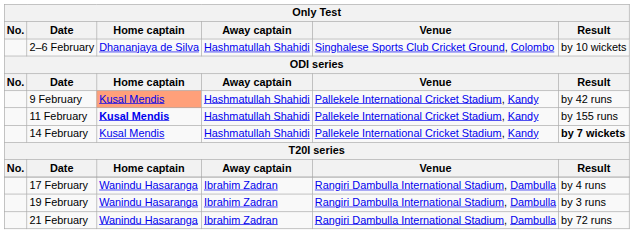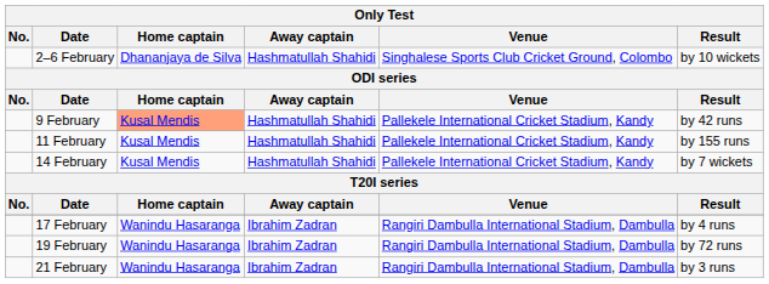 <table class="wikitable">
 <tr>
 <th colspan="9">Only Test</th>
 </tr>
 <tr>
 <th>No.</th>
 <th>Date</th>
 <th>Home captain</th>
 <th>Away captain</th>
 <th>Venue</th>
 <th>Result</th>
 </tr>
 <tr>
 <td></td>
 <td>2–6 February</td>
 <td><a href='#'>Dhananjaya de Silva</a></td>
 <td><a href='#'>Hashmatullah Shahidi</a></td>
 <td><a href='#'>Singhalese Sports Club Cricket Ground</a>, <a href='#'>Colombo</a></td>
 <td> by 10 wickets</td>
 </tr>
 <tr>
 <th colspan="9">ODI series</th>
 </tr>
 <tr>
 <th>No.</th>
 <th>Date</th>
 <th>Home captain</th>
 <th>Away captain</th>
 <th>Venue</th>
 <th>Result</th>
 </tr>
 <tr>
 <td></td>
 <td>9 February</td>
 <td style="background: lightsalmon;"><a href='#'>Kusal Mendis</a></td>
 <td><a href='#'>Hashmatullah Shahidi</a></td>
 <td><a href='#'>Pallekele International Cricket Stadium</a>, <a href='#'>Kandy</a></td>
 <td> by 42 runs</td>
 </tr>
 <tr>
 <td></td>
 <td>11 February</td>
-<td><strong><a href='#'>Kusal Mendis</a></strong></td>
+<td><a href='#'>Kusal Mendis</a></td>
 <td><a href='#'>Hashmatullah Shahidi</a></td>
 <td><a href='#'>Pallekele International Cricket Stadium</a>, <a href='#'>Kandy</a></td>
 <td> by 155 runs</td>
 </tr>
 <tr>
 <td></td>
 <td>14 February</td>
 <td><a href='#'>Kusal Mendis</a></td>
 <td><a href='#'>Hashmatullah Shahidi</a></td>
 <td><a href='#'>Pallekele International Cricket Stadium</a>, <a href='#'>Kandy</a></td>
-<td><strong> by 7 wickets</strong></td>
+<td> by 7 wickets</td>
 </tr>
 <tr>
 <th colspan="9">T20I series</th>
 </tr>
 <tr>
 <th>No.</th>
 <th>Date</th>
 <th>Home captain</th>
 <th>Away captain</th>
 <th>Venue</th>
 <th>Result</th>
 </tr>
 <tr>
 </tr>
 <tr>
 <td></td>
 <td>17 February</td>
 <td><a href='#'>Wanindu Hasaranga</a></td>
 <td><a href='#'>Ibrahim Zadran</a></td>
 <td><a href='#'>Rangiri Dambulla International Stadium</a>, <a href='#'>Dambulla</a></td>
 <td> by 4 runs</td>
 </tr>
 <tr>
 <td></td>
 <td>19 February</td>
 <td><a href='#'>Wanindu Hasaranga</a></td>
 <td><a href='#'>Ibrahim Zadran</a></td>
 <td><a href='#'>Rangiri Dambulla International Stadium</a>, <a href='#'>Dambulla</a></td>
-<td> by 3 runs</td>
+<td> by 72 runs</td>
 </tr>
 <tr>
 <td></td>
 <td>21 February</td>
 <td><a href='#'>Wanindu Hasaranga</a></td>
 <td><a href='#'>Ibrahim Zadran</a></td>
 <td><a href='#'>Rangiri Dambulla International Stadium</a>, <a href='#'>Dambulla</a></td>
-<td> by 72 runs</td>
+<td> by 3 runs</td>
 </tr>
 </table>
